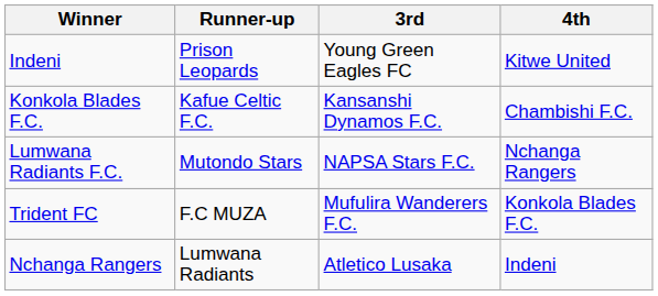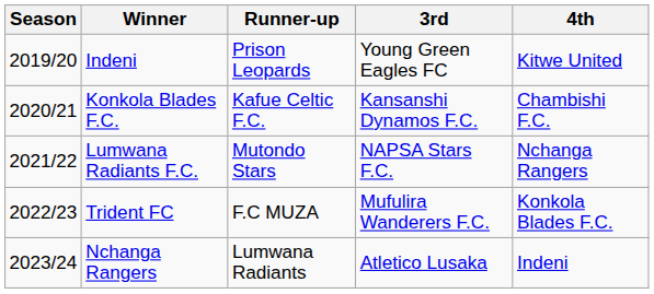 <table class="wikitable" style="width:550px;">
 <tr>
+<th>Season</th>
 <th>Winner</th>
 <th>Runner-up</th>
 <th>3rd</th>
 <th>4th</th>
 </tr>
 <tr>
+<td style="width:50px;">2019/20</td>
 <td><a href='#'>Indeni</a></td>
 <td><a href='#'>Prison Leopards</a></td>
 <td>Young Green Eagles FC</td>
 <td><a href='#'>Kitwe United</a></td>
 </tr>
 <tr>
+<td>2020/21</td>
 <td><a href='#'>Konkola Blades F.C.</a></td>
 <td><a href='#'>Kafue Celtic F.C.</a></td>
 <td><a href='#'>Kansanshi Dynamos F.C.</a></td>
 <td><a href='#'>Chambishi F.C.</a></td>
 </tr>
 <tr>
+<td>2021/22</td>
 <td><a href='#'>Lumwana Radiants F.C.</a></td>
 <td><a href='#'>Mutondo Stars</a></td>
 <td><a href='#'>NAPSA Stars F.C.</a></td>
 <td><a href='#'>Nchanga Rangers</a></td>
 </tr>
 <tr>
+<td>2022/23</td>
 <td><a href='#'>Trident FC</a></td>
 <td>F.C MUZA</td>
 <td><a href='#'>Mufulira Wanderers F.C.</a></td>
 <td><a href='#'>Konkola Blades F.C.</a></td>
 </tr>
 <tr>
+<td>2023/24</td>
 <td><a href='#'>Nchanga Rangers</a></td>
 <td>Lumwana Radiants</td>
 <td><a href='#'>Atletico Lusaka</a></td>
 <td><a href='#'>Indeni</a></td>
 </tr>
 </table>
